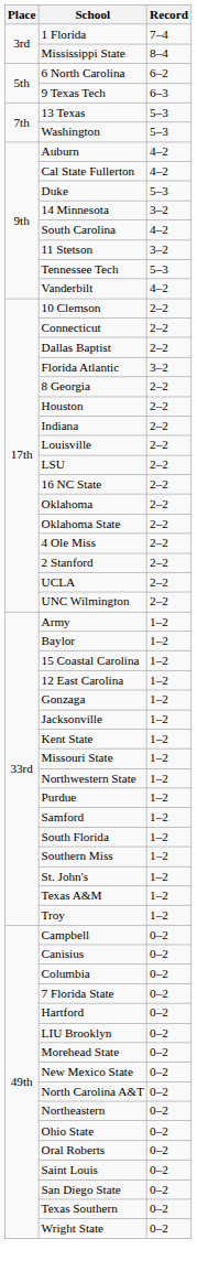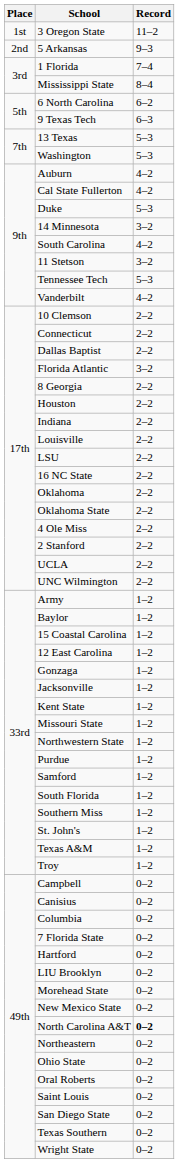 <table class="wikitable">
 <tr>
 <th>Place</th>
 <th>School</th>
 <th>Record</th>
+</tr>
+<tr>
+<td style="text-align:center;">1st</td>
+<td> 3 Oregon State</td>
+<td>11–2</td>
+</tr>
+<tr>
+<td style="text-align:center;">2nd</td>
+<td> 5 Arkansas</td>
+<td>9–3</td>
 </tr>
 <tr>
 <td rowspan="2" style="text-align:center;">3rd</td>
 <td> 1 Florida</td>
 <td>7–4</td>
 </tr>
 <tr>
 <td>Mississippi State</td>
 <td>8–4</td>
 </tr>
 <tr>
 <td rowspan="2" style="text-align:center;">5th</td>
 <td> 6 North Carolina</td>
 <td>6–2</td>
 </tr>
 <tr>
 <td> 9 Texas Tech</td>
 <td>6–3</td>
 </tr>
 <tr>
 <td rowspan="2" style="text-align:center;">7th</td>
 <td> 13 Texas</td>
 <td>5–3</td>
 </tr>
 <tr>
 <td>Washington</td>
 <td>5–3</td>
 </tr>
 <tr>
 <td rowspan="8" style="text-align:center;">9th </td>
 <td>Auburn</td>
 <td>4–2</td>
 </tr>
 <tr>
 <td>Cal State Fullerton</td>
 <td>4–2</td>
 </tr>
 <tr>
 <td>Duke</td>
 <td>5–3</td>
 </tr>
 <tr>
 <td> 14 Minnesota</td>
 <td>3–2</td>
 </tr>
 <tr>
 <td>South Carolina</td>
 <td>4–2</td>
 </tr>
 <tr>
 <td> 11 Stetson</td>
 <td>3–2</td>
 </tr>
 <tr>
 <td>Tennessee Tech</td>
 <td>5–3</td>
 </tr>
 <tr>
 <td>Vanderbilt</td>
 <td>4–2</td>
 </tr>
 <tr>
 <td rowspan="16" style="text-align:center;">17th </td>
 <td> 10 Clemson</td>
 <td>2–2</td>
 </tr>
 <tr>
 <td>Connecticut</td>
 <td>2–2</td>
 </tr>
 <tr>
 <td>Dallas Baptist</td>
 <td>2–2</td>
 </tr>
 <tr>
 <td>Florida Atlantic</td>
 <td>3–2</td>
 </tr>
 <tr>
 <td> 8 Georgia</td>
 <td>2–2</td>
 </tr>
 <tr>
 <td>Houston</td>
 <td>2–2</td>
 </tr>
 <tr>
 <td>Indiana</td>
 <td>2–2</td>
 </tr>
 <tr>
 <td>Louisville</td>
 <td>2–2</td>
 </tr>
 <tr>
 <td>LSU</td>
 <td>2–2</td>
 </tr>
 <tr>
 <td> 16 NC State</td>
 <td>2–2</td>
 </tr>
 <tr>
 <td>Oklahoma</td>
 <td>2–2</td>
 </tr>
 <tr>
 <td>Oklahoma State</td>
 <td>2–2</td>
 </tr>
 <tr>
 <td> 4 Ole Miss</td>
 <td>2–2</td>
 </tr>
 <tr>
 <td> 2 Stanford</td>
 <td>2–2</td>
 </tr>
 <tr>
 <td>UCLA</td>
 <td>2–2</td>
 </tr>
 <tr>
 <td>UNC Wilmington</td>
 <td>2–2</td>
 </tr>
 <tr>
 <td rowspan="16" style="text-align:center;">33rd</td>
 <td>Army</td>
 <td>1–2</td>
 </tr>
 <tr>
 <td>Baylor</td>
 <td>1–2</td>
 </tr>
 <tr>
 <td> 15 Coastal Carolina</td>
 <td>1–2</td>
 </tr>
 <tr>
 <td> 12 East Carolina</td>
 <td>1–2</td>
 </tr>
 <tr>
 <td>Gonzaga</td>
 <td>1–2</td>
 </tr>
 <tr>
 <td>Jacksonville</td>
 <td>1–2</td>
 </tr>
 <tr>
 <td>Kent State</td>
 <td>1–2</td>
 </tr>
 <tr>
 <td>Missouri State</td>
 <td>1–2</td>
 </tr>
 <tr>
 <td>Northwestern State</td>
 <td>1–2</td>
 </tr>
 <tr>
 <td>Purdue</td>
 <td>1–2</td>
 </tr>
 <tr>
 <td>Samford</td>
 <td>1–2</td>
 </tr>
 <tr>
 <td>South Florida</td>
 <td>1–2</td>
 </tr>
 <tr>
 <td>Southern Miss</td>
 <td>1–2</td>
 </tr>
 <tr>
 <td>St. John's</td>
 <td>1–2</td>
 </tr>
 <tr>
 <td>Texas A&M</td>
 <td>1–2</td>
 </tr>
 <tr>
 <td>Troy</td>
 <td>1–2</td>
 </tr>
 <tr>
 <td rowspan="16" style="text-align:center;">49th</td>
 <td>Campbell</td>
 <td>0–2</td>
 </tr>
 <tr>
 <td>Canisius</td>
 <td>0–2</td>
 </tr>
 <tr>
 <td>Columbia</td>
 <td>0–2</td>
 </tr>
 <tr>
 <td> 7 Florida State</td>
 <td>0–2</td>
 </tr>
 <tr>
 <td>Hartford</td>
 <td>0–2</td>
 </tr>
 <tr>
 <td>LIU Brooklyn</td>
 <td>0–2</td>
 </tr>
 <tr>
 <td>Morehead State</td>
 <td>0–2</td>
 </tr>
 <tr>
 <td>New Mexico State</td>
 <td>0–2</td>
 </tr>
 <tr>
 <td>North Carolina A&T</td>
-<td>0–2</td>
+<td><strong>0–2</strong></td>
 </tr>
 <tr>
 <td>Northeastern</td>
 <td>0–2</td>
 </tr>
 <tr>
 <td>Ohio State</td>
 <td>0–2</td>
 </tr>
 <tr>
 <td>Oral Roberts</td>
 <td>0–2</td>
 </tr>
 <tr>
 <td>Saint Louis</td>
 <td>0–2</td>
 </tr>
 <tr>
 <td>San Diego State</td>
 <td>0–2</td>
 </tr>
 <tr>
 <td>Texas Southern</td>
 <td>0–2</td>
 </tr>
 <tr>
 <td>Wright State</td>
 <td>0–2</td>
 </tr>
 </table>
